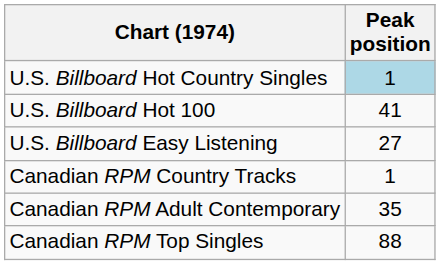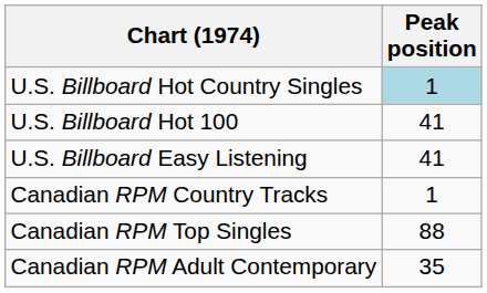 <table class="wikitable sortable">
 <tr>
 <th align="left">Chart (1974)</th>
 <th style="text-align:center;">Peak<br>position</th>
 </tr>
 <tr>
 <td align="left">U.S. <em>Billboard</em> Hot Country Singles</td>
 <td style="background: lightblue; text-align:center;">1</td>
 </tr>
 <tr>
 <td align="left">U.S. <em>Billboard</em> Hot 100</td>
 <td style="text-align:center;">41</td>
 </tr>
 <tr>
 <td align="left">U.S. <em>Billboard</em> Easy Listening</td>
-<td style="text-align:center;">27</td>
+<td style="text-align:center;">41</td>
 </tr>
 <tr>
 <td align="left">Canadian <em>RPM</em> Country Tracks</td>
 <td style="text-align:center;">1</td>
 </tr>
 <tr>
+<td align="left">Canadian <em>RPM</em> Top Singles</td>
+<td style="text-align:center;">88</td>
+</tr>
+<tr>
 <td align="left">Canadian <em>RPM</em> Adult Contemporary</td>
 <td style="text-align:center;">35</td>
 </tr>
-<tr>
-<td align="left">Canadian <em>RPM</em> Top Singles</td>
-<td style="text-align:center;">88</td>
-</tr>
 </table>
